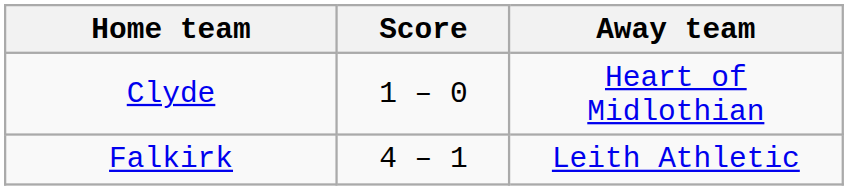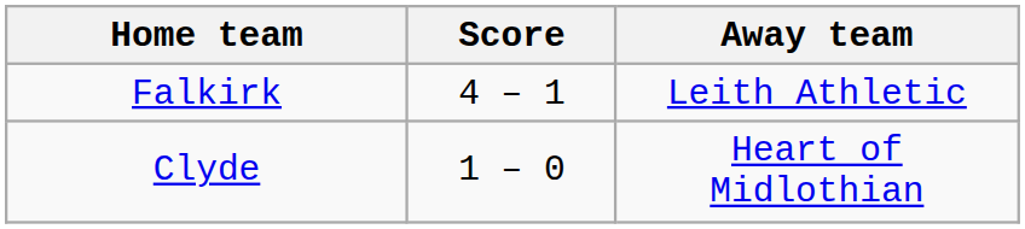 <table class="wikitable" style="text-align: center">
 <tr>
 <th width=140>Home team</th>
 <th width=70>Score</th>
 <th width=140>Away team</th>
 </tr>
 <tr>
+<td><a href='#'>Falkirk</a></td>
+<td>4 – 1</td>
+<td><a href='#'>Leith Athletic</a></td>
+</tr>
+<tr>
 <td><a href='#'>Clyde</a></td>
 <td>1 – 0</td>
 <td><a href='#'>Heart of Midlothian</a></td>
 </tr>
-<tr>
-<td><a href='#'>Falkirk</a></td>
-<td>4 – 1</td>
-<td><a href='#'>Leith Athletic</a></td>
-</tr>
 </table>
